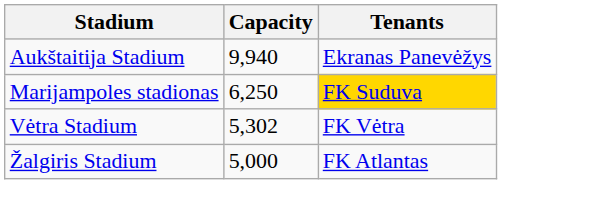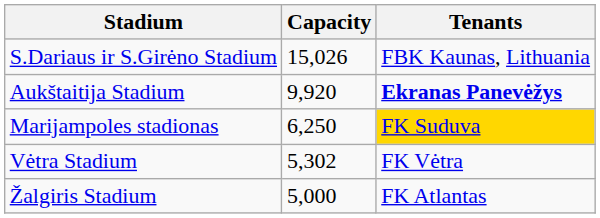 <table class="wikitable sortable">
 <tr>
 <th>Stadium</th>
 <th>Capacity</th>
 <th>Tenants</th>
 </tr>
 <tr>
+<td><a href='#'>S.Dariaus ir S.Girėno Stadium</a></td>
+<td>15,026</td>
+<td><a href='#'>FBK Kaunas</a>, <a href='#'>Lithuania</a></td>
+</tr>
+<tr>
 <td><a href='#'>Aukštaitija Stadium</a></td>
-<td>9,940</td>
-<td><a href='#'>Ekranas Panevėžys</a></td>
+<td>9,920</td>
+<td><strong><a href='#'>Ekranas Panevėžys</a></strong></td>
 </tr>
 <tr>
 <td><a href='#'>Marijampoles stadionas</a></td>
 <td>6,250</td>
 <td style="background: gold;"><a href='#'>FK Suduva</a></td>
 </tr>
 <tr>
 <td><a href='#'>Vėtra Stadium</a></td>
 <td>5,302</td>
 <td><a href='#'>FK Vėtra</a></td>
 </tr>
 <tr>
 <td><a href='#'>Žalgiris Stadium</a></td>
 <td>5,000</td>
 <td><a href='#'>FK Atlantas</a></td>
 </tr>
 </table>
